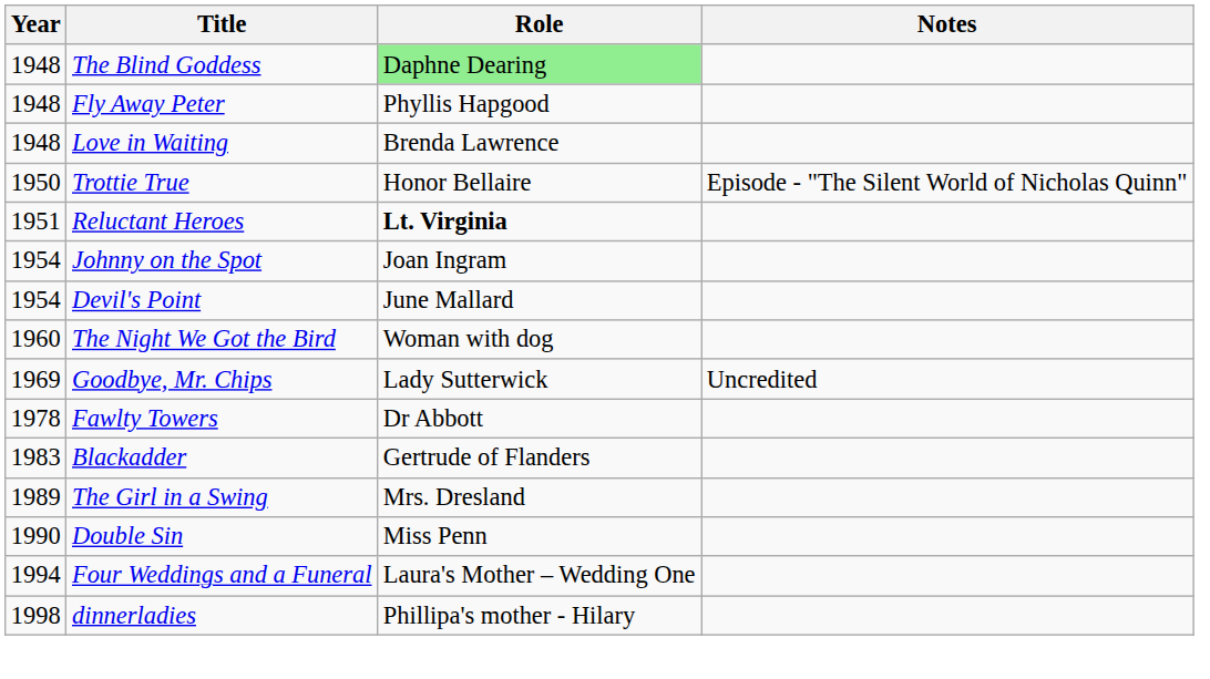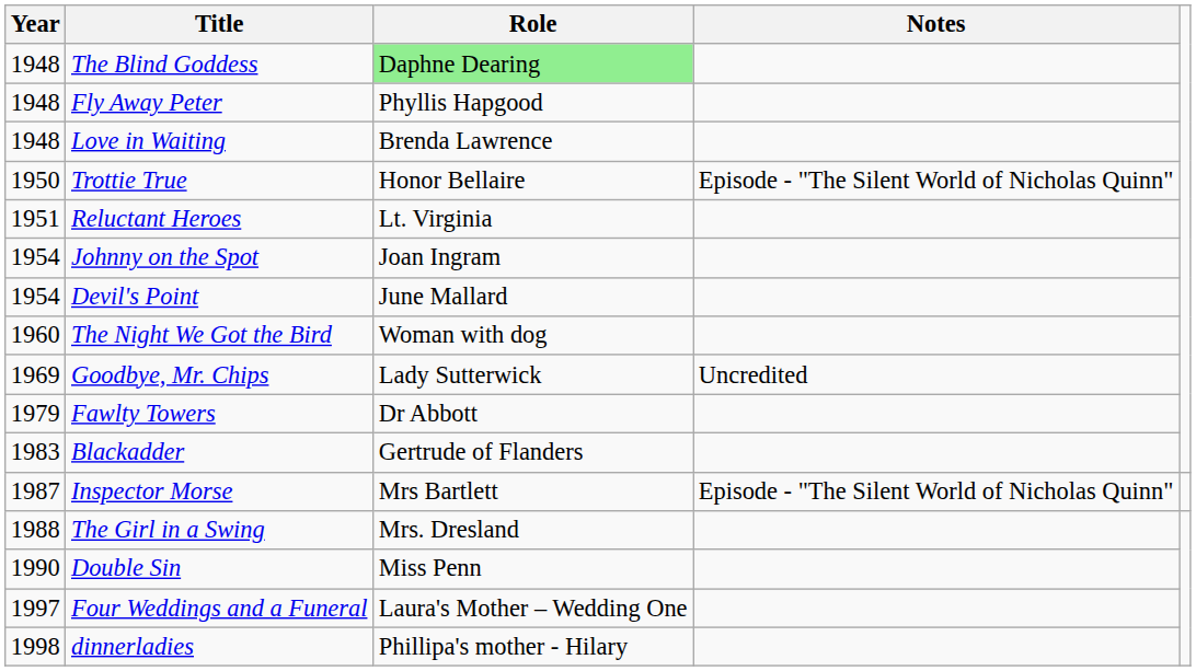 <table class="wikitable sortable jquery-tablesorter">
 <tr>
 <th>Year</th>
 <th>Title</th>
 <th>Role</th>
 <th>Notes</th>
 </tr>
 <tr>
 <td>1948</td>
 <td><em><a href='#'>The Blind Goddess</a></em></td>
 <td style="background: lightgreen;">Daphne Dearing</td>
 <td></td>
 </tr>
 <tr>
 <td>1948</td>
 <td><em><a href='#'>Fly Away Peter</a></em></td>
 <td>Phyllis Hapgood</td>
 <td></td>
 </tr>
 <tr>
 <td>1948</td>
 <td><em><a href='#'>Love in Waiting</a></em></td>
 <td>Brenda Lawrence</td>
 <td></td>
 </tr>
 <tr>
 <td>1950</td>
 <td><em><a href='#'>Trottie True</a></em></td>
 <td>Honor Bellaire</td>
 <td>Episode - "The Silent World of Nicholas Quinn"</td>
 </tr>
 <tr>
 <td>1951</td>
 <td><em><a href='#'>Reluctant Heroes</a></em></td>
-<td><strong>Lt. Virginia</strong></td>
+<td>Lt. Virginia</td>
 <td></td>
 </tr>
 <tr>
 <td>1954</td>
 <td><em><a href='#'>Johnny on the Spot</a></em></td>
 <td>Joan Ingram</td>
 <td></td>
 </tr>
 <tr>
 <td>1954</td>
 <td><em><a href='#'>Devil's Point</a></em></td>
 <td>June Mallard</td>
 <td></td>
 </tr>
 <tr>
 <td>1960</td>
 <td><em><a href='#'>The Night We Got the Bird</a></em></td>
 <td>Woman with dog</td>
 <td></td>
 </tr>
 <tr>
 <td>1969</td>
 <td><em><a href='#'>Goodbye, Mr. Chips</a></em></td>
 <td>Lady Sutterwick</td>
 <td>Uncredited</td>
 </tr>
 <tr>
-<td>1978</td>
+<td>1979</td>
 <td><em><a href='#'>Fawlty Towers</a> </em></td>
 <td>Dr Abbott</td>
 <td></td>
 </tr>
 <tr>
 <td>1983</td>
 <td><em><a href='#'>Blackadder</a></em></td>
 <td>Gertrude of Flanders</td>
 <td></td>
 </tr>
 <tr>
-<td>1989</td>
+<td>1987</td>
+<td><em><a href='#'>Inspector Morse</a></em></td>
+<td>Mrs Bartlett</td>
+<td>Episode - "The Silent World of Nicholas Quinn"</td>
+<td></td>
+</tr>
+<tr>
+<td>1988</td>
 <td><em><a href='#'>The Girl in a Swing</a></em></td>
 <td>Mrs. Dresland</td>
 <td></td>
 </tr>
 <tr>
 <td>1990</td>
 <td><em><a href='#'>Double Sin</a></em></td>
 <td>Miss Penn</td>
 <td></td>
 </tr>
 <tr>
-<td>1994</td>
+<td>1997</td>
 <td><em><a href='#'>Four Weddings and a Funeral</a></em></td>
 <td>Laura's Mother – Wedding One</td>
 <td></td>
 </tr>
 <tr>
 <td>1998</td>
 <td><em><a href='#'>dinnerladies</a></em></td>
 <td>Phillipa's mother - Hilary</td>
 <td></td>
 </tr>
 </table>
